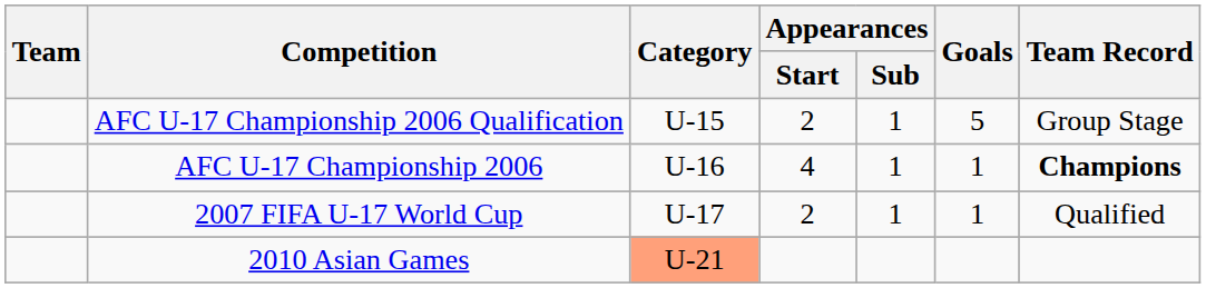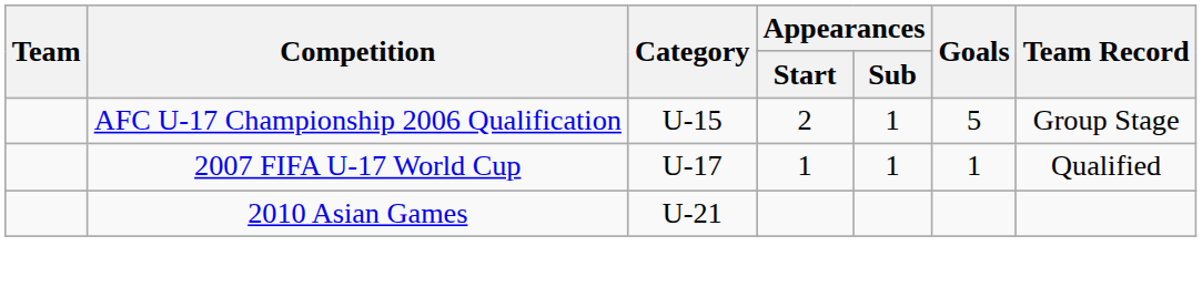 <table class="wikitable" style="text-align: center;">
 <tr>
 <th rowspan="2">Team</th>
 <th rowspan="2">Competition</th>
 <th rowspan="2">Category</th>
 <th colspan="2">Appearances</th>
 <th rowspan="2">Goals</th>
 <th rowspan="2">Team Record</th>
 </tr>
 <tr>
 <th>Start</th>
 <th>Sub</th>
 </tr>
 <tr>
 <td align="left"></td>
 <td><a href='#'>AFC U-17 Championship 2006 Qualification</a></td>
 <td>U-15</td>
 <td>2</td>
 <td>1</td>
 <td>5</td>
 <td>Group Stage</td>
 </tr>
 <tr>
 <td align="left"></td>
-<td><a href='#'>AFC U-17 Championship 2006</a></td>
-<td>U-16</td>
-<td>4</td>
-<td>1</td>
-<td>1</td>
-<td><strong>Champions</strong></td>
-</tr>
-<tr>
-<td align="left"></td>
 <td><a href='#'>2007 FIFA U-17 World Cup</a></td>
 <td>U-17</td>
-<td>2</td>
+<td>1</td>
 <td>1</td>
 <td>1</td>
 <td>Qualified</td>
 </tr>
 <tr>
 <td align="left"></td>
 <td><a href='#'>2010 Asian Games</a></td>
-<td style="background: lightsalmon;">U-21</td>
+<td>U-21</td>
 <td></td>
 <td></td>
 <td></td>
 <td></td>
 </tr>
 </table>
